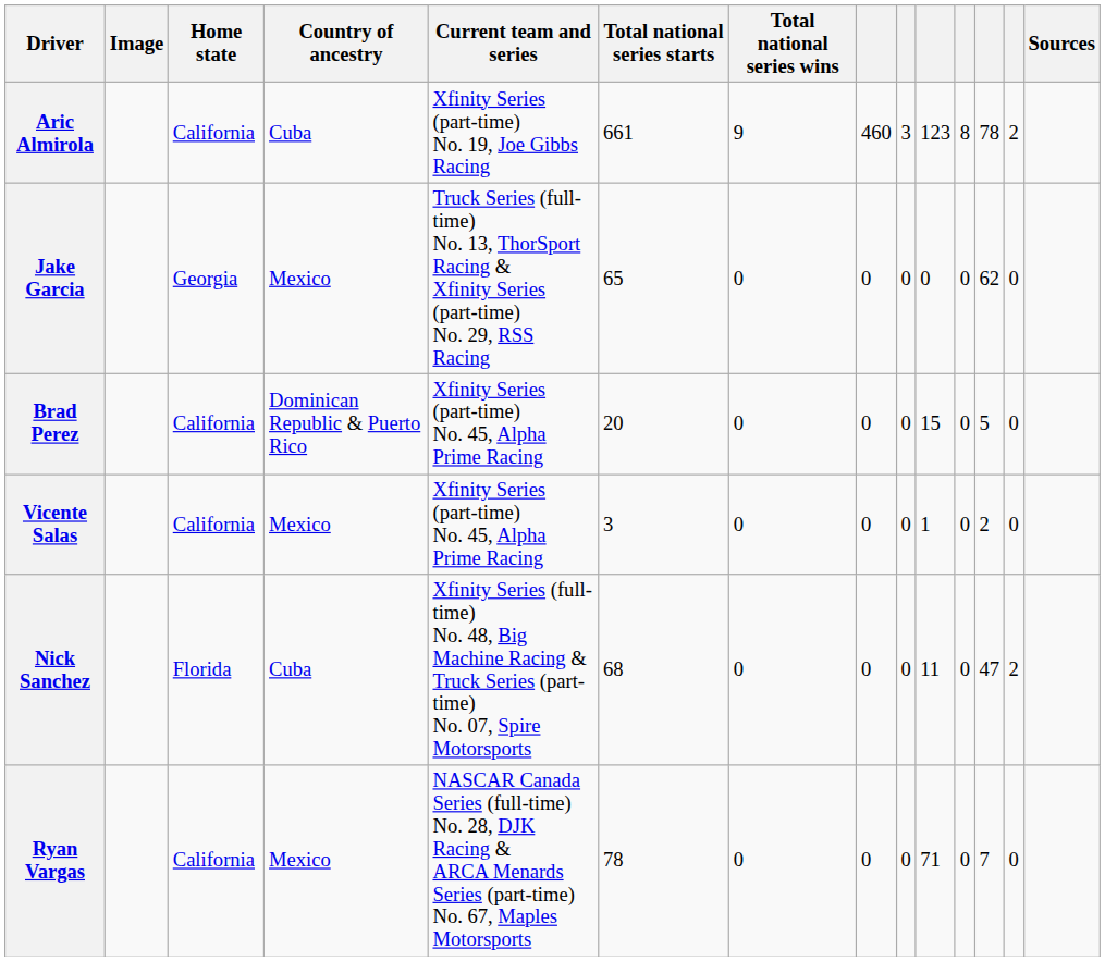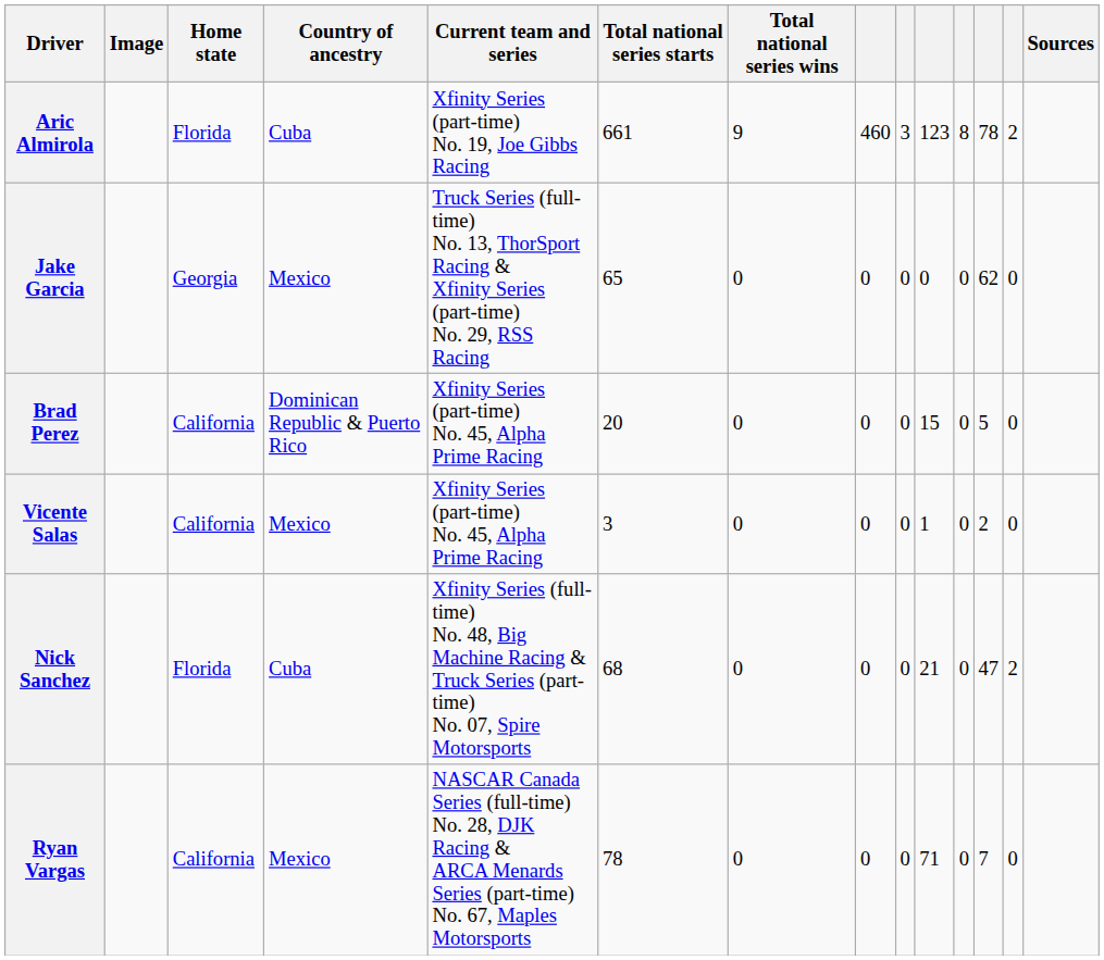 <table class="wikitable sortable sortable" style="font-size: 100%;">
 <tr>
 <th>Driver</th>
 <th>Image</th>
 <th>Home state</th>
 <th>Country of ancestry</th>
 <th>Current team and series</th>
 <th>Total national series starts</th>
 <th>Total national series wins</th>
 <th></th>
 <th></th>
 <th></th>
 <th></th>
 <th></th>
 <th></th>
 <th>Sources</th>
 </tr>
 <tr>
 <th><a href='#'>Aric Almirola</a></th>
 <td></td>
-<td> <a href='#'>California</a></td>
+<td> <a href='#'>Florida</a></td>
 <td> <a href='#'>Cuba</a></td>
 <td><a href='#'>Xfinity Series</a> (part-time) <br> No. 19, <a href='#'>Joe Gibbs Racing</a></td>
 <td>661</td>
 <td>9</td>
 <td>460</td>
 <td>3</td>
 <td>123</td>
 <td>8</td>
 <td>78</td>
 <td>2</td>
 <td></td>
 </tr>
 <tr>
 <th><a href='#'>Jake Garcia</a></th>
 <td></td>
 <td> <a href='#'>Georgia</a></td>
 <td> <a href='#'>Mexico</a></td>
 <td><a href='#'>Truck Series</a> (full-time) <br> No. 13, <a href='#'>ThorSport Racing</a> & <br> <a href='#'>Xfinity Series</a> (part-time) <br> No. 29, <a href='#'>RSS Racing</a></td>
 <td>65</td>
 <td>0</td>
 <td>0</td>
 <td>0</td>
 <td>0</td>
 <td>0</td>
 <td>62</td>
 <td>0</td>
 <td></td>
 </tr>
 <tr>
 <th><a href='#'>Brad Perez</a></th>
 <td></td>
 <td> <a href='#'>California</a></td>
 <td> <a href='#'>Dominican Republic</a> &  <a href='#'>Puerto Rico</a></td>
 <td><a href='#'>Xfinity Series</a> (part-time) <br> No. 45, <a href='#'>Alpha Prime Racing</a></td>
 <td>20</td>
 <td>0</td>
 <td>0</td>
 <td>0</td>
 <td>15</td>
 <td>0</td>
 <td>5</td>
 <td>0</td>
 <td></td>
 </tr>
 <tr>
 <th><a href='#'>Vicente Salas</a></th>
 <td></td>
 <td> <a href='#'>California</a></td>
 <td> <a href='#'>Mexico</a></td>
 <td><a href='#'>Xfinity Series</a> (part-time) <br> No. 45, <a href='#'>Alpha Prime Racing</a></td>
 <td>3</td>
 <td>0</td>
 <td>0</td>
 <td>0</td>
 <td>1</td>
 <td>0</td>
 <td>2</td>
 <td>0</td>
 <td></td>
 </tr>
 <tr>
 <th><a href='#'>Nick Sanchez</a></th>
 <td></td>
 <td> <a href='#'>Florida</a></td>
 <td> <a href='#'>Cuba</a></td>
 <td><a href='#'>Xfinity Series</a> (full-time) <br> No. 48, <a href='#'>Big Machine Racing</a> & <br> <a href='#'>Truck Series</a> (part-time) <br> No. 07, <a href='#'>Spire Motorsports</a></td>
 <td>68</td>
 <td>0</td>
 <td>0</td>
 <td>0</td>
-<td>11</td>
+<td>21</td>
 <td>0</td>
 <td>47</td>
 <td>2</td>
 <td></td>
 </tr>
 <tr>
 <th><a href='#'>Ryan Vargas</a></th>
 <td></td>
 <td> <a href='#'>California</a></td>
 <td> <a href='#'>Mexico</a></td>
 <td><a href='#'>NASCAR Canada Series</a> (full-time) <br> No. 28, <a href='#'>DJK Racing</a> & <br> <a href='#'>ARCA Menards Series</a> (part-time) <br> No. 67, <a href='#'>Maples Motorsports</a></td>
 <td>78</td>
 <td>0</td>
 <td>0</td>
 <td>0</td>
 <td>71</td>
 <td>0</td>
 <td>7</td>
 <td>0</td>
 <td></td>
 </tr>
 </table>
